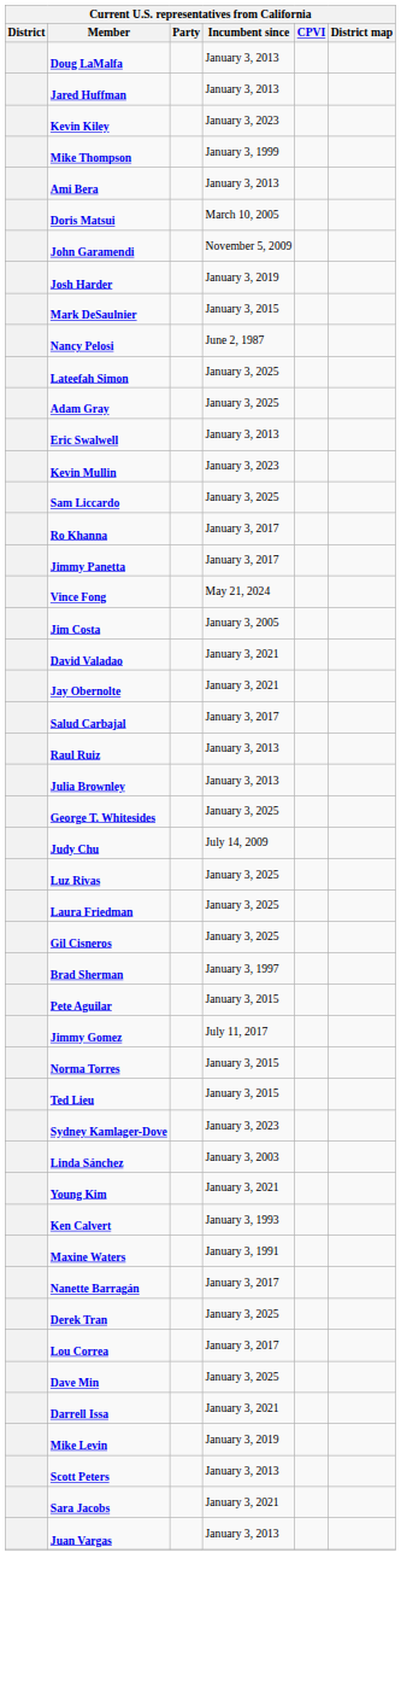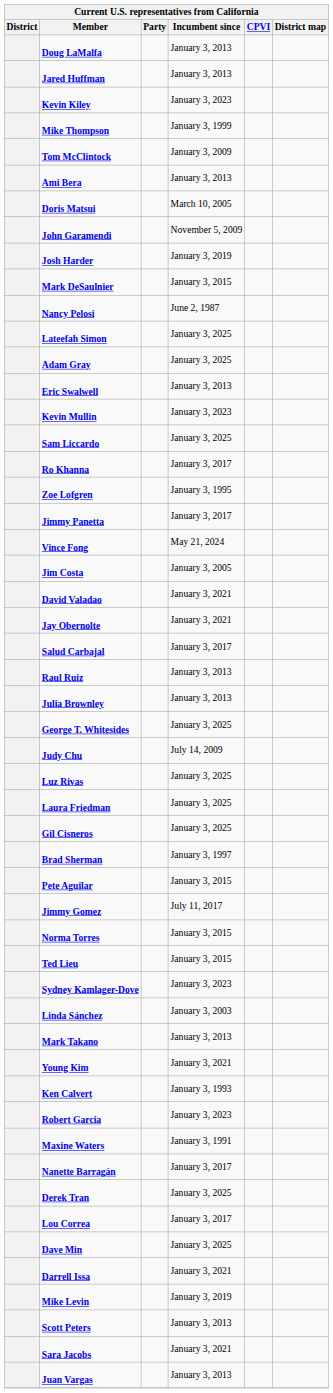 <table class="wikitable sticky-header-multi sortable">
 <tr>
 <th colspan=6>Current U.S. representatives from California</th>
 </tr>
 <tr>
 <th>District</th>
 <th>Member<br></th>
 <th>Party</th>
 <th data-sort-type="date">Incumbent since</th>
 <th data-sort-type="number"><a href='#'>CPVI</a><br></th>
 <th class="unsortable">District map</th>
 </tr>
 <tr>
 <th></th>
 <td data-sort-value="LaMalfa, Doug"><br><strong><a href='#'>Doug LaMalfa</a></strong><br></td>
 <td></td>
 <td>January 3, 2013</td>
 <td></td>
 <td></td>
 </tr>
 <tr>
 <th></th>
 <td data-sort-value="Huffman, Jared"><br><strong><a href='#'>Jared Huffman</a></strong><br></td>
 <td></td>
 <td>January 3, 2013</td>
 <td></td>
 <td></td>
 </tr>
 <tr>
 <th></th>
 <td data-sort-value="Kiley, Kevin"><br><strong><a href='#'>Kevin Kiley</a></strong><br></td>
 <td></td>
 <td>January 3, 2023</td>
 <td></td>
 <td></td>
 </tr>
 <tr>
 <th></th>
 <td data-sort-value="Thompson, Mike"><br><strong><a href='#'>Mike Thompson</a></strong><br></td>
 <td></td>
 <td>January 3, 1999</td>
+<td></td>
+<td></td>
+</tr>
+<tr>
+<th></th>
+<td data-sort-value="McClintock, Tom"><br><strong><a href='#'>Tom McClintock</a></strong><br></td>
+<td></td>
+<td>January 3, 2009</td>
 <td></td>
 <td></td>
 </tr>
 <tr>
 <th></th>
 <td data-sort-value="Bera, Ami"><br><strong><a href='#'>Ami Bera</a></strong><br></td>
 <td></td>
 <td>January 3, 2013</td>
 <td></td>
 <td></td>
 </tr>
 <tr>
 <th></th>
 <td data-sort-value="Matsui, Doris"><br><strong><a href='#'>Doris Matsui</a></strong><br></td>
 <td></td>
 <td>March 10, 2005</td>
 <td></td>
 <td></td>
 </tr>
 <tr>
 <th></th>
 <td data-sort-value="Garamendi, John"><br><strong><a href='#'>John Garamendi</a></strong><br></td>
 <td></td>
 <td>November 5, 2009</td>
 <td></td>
 <td></td>
 </tr>
 <tr>
 <th></th>
 <td data-sort-value="Harder, Josh"><br><strong><a href='#'>Josh Harder</a></strong><br></td>
 <td></td>
 <td>January 3, 2019</td>
 <td></td>
 <td></td>
 </tr>
 <tr>
 <th></th>
 <td data-sort-value="DeSaulnier, Mark"><br><strong><a href='#'>Mark DeSaulnier</a></strong><br></td>
 <td></td>
 <td>January 3, 2015</td>
 <td></td>
 <td></td>
 </tr>
 <tr>
 <th></th>
 <td data-sort-value="Pelosi, Nancy"><br><strong><a href='#'>Nancy Pelosi</a></strong><br></td>
 <td></td>
 <td>June 2, 1987</td>
 <td></td>
 <td></td>
 </tr>
 <tr>
 <th></th>
 <td data-sort-value="Simon, Lateefah"><br><strong><a href='#'>Lateefah Simon</a></strong><br></td>
 <td></td>
 <td>January 3, 2025</td>
 <td></td>
 <td></td>
 </tr>
 <tr>
 <th></th>
 <td data-sort-value="Gray, Adam"><br><strong><a href='#'>Adam Gray</a></strong><br></td>
 <td></td>
 <td>January 3, 2025</td>
 <td></td>
 <td></td>
 </tr>
 <tr>
 <th></th>
 <td data-sort-value="Swalwell, Eric"><br><strong><a href='#'>Eric Swalwell</a></strong><br></td>
 <td></td>
 <td>January 3, 2013</td>
 <td></td>
 <td></td>
 </tr>
 <tr>
 <th></th>
 <td data-sort-value="Mullin, Kevin"><br><strong><a href='#'>Kevin Mullin</a></strong><br></td>
 <td></td>
 <td>January 3, 2023</td>
 <td></td>
 <td></td>
 </tr>
 <tr>
 <th></th>
 <td data-sort-value="Liccardo, Sam"><br><strong><a href='#'>Sam Liccardo</a></strong><br></td>
 <td></td>
 <td>January 3, 2025</td>
 <td></td>
 <td></td>
 </tr>
 <tr>
 <th></th>
 <td data-sort-value="Khanna, Ro"><br><strong><a href='#'>Ro Khanna</a></strong><br></td>
 <td></td>
 <td>January 3, 2017</td>
+<td></td>
+<td></td>
+</tr>
+<tr>
+<th></th>
+<td data-sort-value="Lofgren, Zoe"><br><strong><a href='#'>Zoe Lofgren</a></strong><br></td>
+<td></td>
+<td>January 3, 1995</td>
 <td></td>
 <td></td>
 </tr>
 <tr>
 <th></th>
 <td data-sort-value="Panetta, Jimmy"><br><strong><a href='#'>Jimmy Panetta</a></strong><br></td>
 <td></td>
 <td>January 3, 2017</td>
 <td></td>
 <td></td>
 </tr>
 <tr>
 <th></th>
 <td data-sort-value="Fong, Vince"><br><strong><a href='#'>Vince Fong</a></strong><br></td>
 <td></td>
 <td>May 21, 2024</td>
 <td></td>
 <td></td>
 </tr>
 <tr>
 <th></th>
 <td data-sort-value="Costa, Jim"><br><strong><a href='#'>Jim Costa</a></strong><br></td>
 <td></td>
 <td>January 3, 2005</td>
 <td></td>
 <td></td>
 </tr>
 <tr>
 <th></th>
 <td data-sort-value="Valadao, David"><br><strong><a href='#'>David Valadao</a></strong><br></td>
 <td></td>
 <td>January 3, 2021</td>
 <td></td>
 <td></td>
 </tr>
 <tr>
 <th></th>
 <td data-sort-value="Obernolte, Jay"><br><strong><a href='#'>Jay Obernolte</a></strong><br></td>
 <td></td>
 <td>January 3, 2021</td>
 <td></td>
 <td></td>
 </tr>
 <tr>
 <th></th>
 <td data-sort-value="Carbajal, Salud"><br><strong><a href='#'>Salud Carbajal</a></strong><br></td>
 <td></td>
 <td>January 3, 2017</td>
 <td></td>
 <td></td>
 </tr>
 <tr>
 <th></th>
 <td data-sort-value="Ruiz, Raul"><br><strong><a href='#'>Raul Ruiz</a></strong><br></td>
 <td></td>
 <td>January 3, 2013</td>
 <td></td>
 <td></td>
 </tr>
 <tr>
 <th></th>
 <td data-sort-value="Brownley, Julia"><br><strong><a href='#'>Julia Brownley</a></strong><br></td>
 <td></td>
 <td>January 3, 2013</td>
 <td></td>
 <td></td>
 </tr>
 <tr>
 <th></th>
 <td data-sort-value="Whitesides, George"><br><strong><a href='#'>George T. Whitesides</a></strong><br></td>
 <td></td>
 <td>January 3, 2025</td>
 <td></td>
 <td></td>
 </tr>
 <tr>
 <th></th>
 <td data-sort-value="Chu, Judy"><br><strong><a href='#'>Judy Chu</a></strong><br></td>
 <td></td>
 <td>July 14, 2009</td>
 <td></td>
 <td></td>
 </tr>
 <tr>
 <th></th>
 <td data-sort-value="Rivas, Luz"><br><strong><a href='#'>Luz Rivas</a></strong><br></td>
 <td></td>
 <td>January 3, 2025</td>
 <td></td>
 <td></td>
 </tr>
 <tr>
 <th></th>
 <td data-sort-value="Friedman, Laura"><br><strong><a href='#'>Laura Friedman</a></strong><br></td>
 <td></td>
 <td>January 3, 2025</td>
 <td></td>
 <td></td>
 </tr>
 <tr>
 <th></th>
 <td data-sort-value="Cisneros, Gil"><br><strong><a href='#'>Gil Cisneros</a></strong><br></td>
 <td></td>
 <td>January 3, 2025</td>
 <td></td>
 <td></td>
 </tr>
 <tr>
 <th></th>
 <td data-sort-value="Sherman, Brad"><br><strong><a href='#'>Brad Sherman</a></strong><br></td>
 <td></td>
 <td>January 3, 1997</td>
 <td></td>
 <td></td>
 </tr>
 <tr>
 <th></th>
 <td data-sort-value="Aguilar, Pete"><br><strong><a href='#'>Pete Aguilar</a></strong><br></td>
 <td></td>
 <td>January 3, 2015</td>
 <td></td>
 <td></td>
 </tr>
 <tr>
 <th></th>
 <td data-sort-value="Gomez, Jimmy"><br><strong><a href='#'>Jimmy Gomez</a></strong><br></td>
 <td></td>
 <td>July 11, 2017</td>
 <td></td>
 <td></td>
 </tr>
 <tr>
 <th></th>
 <td data-sort-value="Torres, Norma"><br><strong><a href='#'>Norma Torres</a></strong><br></td>
 <td></td>
 <td>January 3, 2015</td>
 <td></td>
 <td></td>
 </tr>
 <tr>
 <th></th>
 <td data-sort-value="Lieu, Ted"><br><strong><a href='#'>Ted Lieu</a></strong><br></td>
 <td></td>
 <td>January 3, 2015</td>
 <td></td>
 <td></td>
 </tr>
 <tr>
 <th></th>
 <td data-sort-value="Kamlager, Sydney"><br><strong><a href='#'>Sydney Kamlager-Dove</a></strong><br></td>
 <td></td>
 <td>January 3, 2023</td>
 <td></td>
 <td></td>
 </tr>
 <tr>
 <th></th>
 <td data-sort-value="Sánchez, Linda"><br><strong><a href='#'>Linda Sánchez</a></strong><br></td>
 <td></td>
 <td>January 3, 2003</td>
 <td></td>
 <td></td>
 </tr>
 <tr>
 <th></th>
+<td data-sort-value="Takano, Mark"><br><strong><a href='#'>Mark Takano</a></strong><br></td>
+<td></td>
+<td>January 3, 2013</td>
+<td></td>
+<td></td>
+</tr>
+<tr>
+<th></th>
 <td data-sort-value="Kim, Young"><br><strong><a href='#'>Young Kim</a></strong><br></td>
 <td></td>
 <td>January 3, 2021</td>
 <td></td>
 <td></td>
 </tr>
 <tr>
 <th></th>
 <td data-sort-value="Calvert, Ken"><br><strong><a href='#'>Ken Calvert</a></strong><br></td>
 <td></td>
 <td>January 3, 1993</td>
+<td></td>
+<td></td>
+</tr>
+<tr>
+<th></th>
+<td data-sort-value="Garcia, Robert"><br><strong><a href='#'>Robert Garcia</a></strong><br></td>
+<td></td>
+<td>January 3, 2023</td>
 <td></td>
 <td></td>
 </tr>
 <tr>
 <th></th>
 <td data-sort-value="Waters, Maxine"><br><strong><a href='#'>Maxine Waters</a></strong><br></td>
 <td></td>
 <td>January 3, 1991</td>
 <td></td>
 <td></td>
 </tr>
 <tr>
 <th></th>
 <td data-sort-value="Barragán, Nanette"><br><strong><a href='#'>Nanette Barragán</a></strong><br></td>
 <td></td>
 <td>January 3, 2017</td>
 <td></td>
 <td></td>
 </tr>
 <tr>
 <th></th>
 <td data-sort-value="Tran, Derek"><br><strong><a href='#'>Derek Tran</a></strong><br></td>
 <td></td>
 <td>January 3, 2025</td>
 <td></td>
 <td></td>
 </tr>
 <tr>
 <th></th>
 <td data-sort-value="Correa, Lou"><br><strong><a href='#'>Lou Correa</a></strong><br></td>
 <td></td>
 <td>January 3, 2017</td>
 <td></td>
 <td></td>
 </tr>
 <tr>
 <th></th>
 <td data-sort-value="Min, Dave"><br><strong><a href='#'>Dave Min</a></strong><br></td>
 <td></td>
 <td>January 3, 2025</td>
 <td></td>
 <td></td>
 </tr>
 <tr>
 <th></th>
 <td data-sort-value="Issa, Darrell"><br><strong><a href='#'>Darrell Issa</a></strong><br></td>
 <td></td>
 <td>January 3, 2021</td>
 <td></td>
 <td></td>
 </tr>
 <tr>
 <th></th>
 <td data-sort-value="Levin, Mike"><br><strong><a href='#'>Mike Levin</a></strong><br></td>
 <td></td>
 <td>January 3, 2019</td>
 <td></td>
 <td></td>
 </tr>
 <tr>
 <th></th>
 <td data-sort-value="Peters, Scott"><br><strong><a href='#'>Scott Peters</a></strong><br></td>
 <td></td>
 <td>January 3, 2013</td>
 <td></td>
 <td></td>
 </tr>
 <tr>
 <th></th>
 <td data-sort-value="Jacobs, Sara"><br><strong><a href='#'>Sara Jacobs</a></strong><br></td>
 <td></td>
 <td>January 3, 2021</td>
 <td></td>
 <td></td>
 </tr>
 <tr>
 <th></th>
 <td data-sort-value="Vargas, Juan"><br><strong><a href='#'>Juan Vargas</a></strong><br></td>
 <td></td>
 <td>January 3, 2013</td>
 <td></td>
 <td></td>
 </tr>
 <tr>
 </tr>
 </table>
